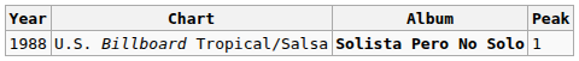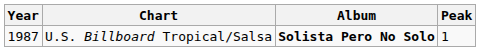 <table class="wikitable">
 <tr>
 <th>Year</th>
 <th>Chart </th>
 <th>Album</th>
 <th>Peak</th>
 </tr>
 <tr>
-<td>1988</td>
+<td>1987</td>
 <td>U.S. <em>Billboard</em> Tropical/Salsa</td>
 <td><strong>Solista Pero No Solo</strong></td>
 <td>1</td>
 </tr>
 </table>
